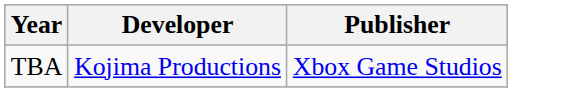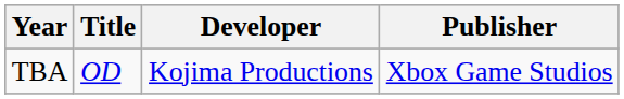 <table class="wikitable">
 <tr>
 <th>Year</th>
+<th>Title</th>
 <th>Developer</th>
 <th>Publisher</th>
 </tr>
 <tr>
 <td>TBA</td>
+<td><em><a href='#'>OD</a></em></td>
 <td><a href='#'>Kojima Productions</a></td>
 <td><a href='#'>Xbox Game Studios</a></td>
 </tr>
 </table>
